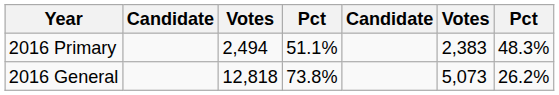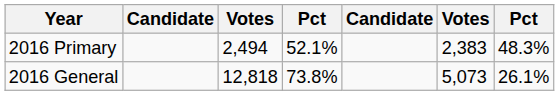 <table class="wikitable" style="margin:0.5em ; font-size:95%">
 <tr>
 <th>Year</th>
 <th>Candidate</th>
 <th>Votes</th>
 <th>Pct</th>
 <th>Candidate</th>
 <th>Votes</th>
 <th>Pct</th>
 </tr>
 <tr>
 <td>2016 Primary</td>
 <td></td>
 <td>2,494</td>
-<td>51.1%</td>
+<td>52.1%</td>
 <td></td>
 <td>2,383</td>
 <td>48.3%</td>
 </tr>
 <tr>
 <td>2016 General</td>
 <td></td>
 <td>12,818</td>
 <td>73.8%</td>
 <td></td>
 <td>5,073</td>
-<td>26.2%</td>
+<td>26.1%</td>
 </tr>
 </table>
